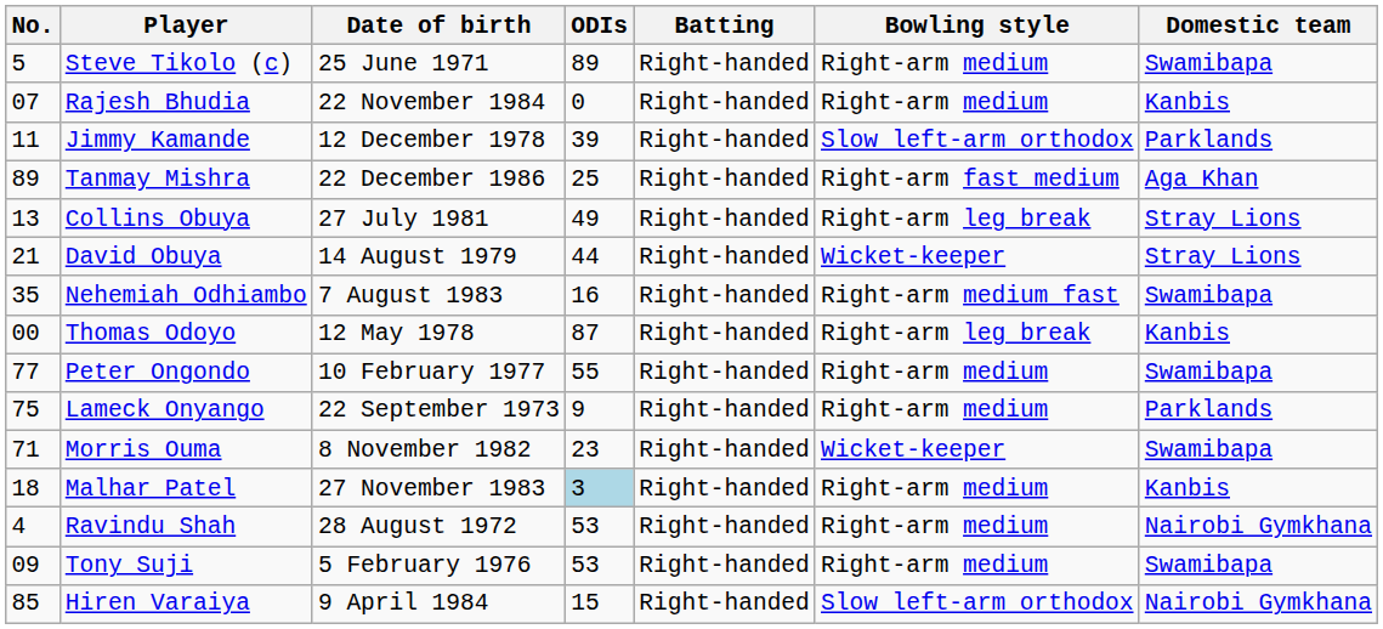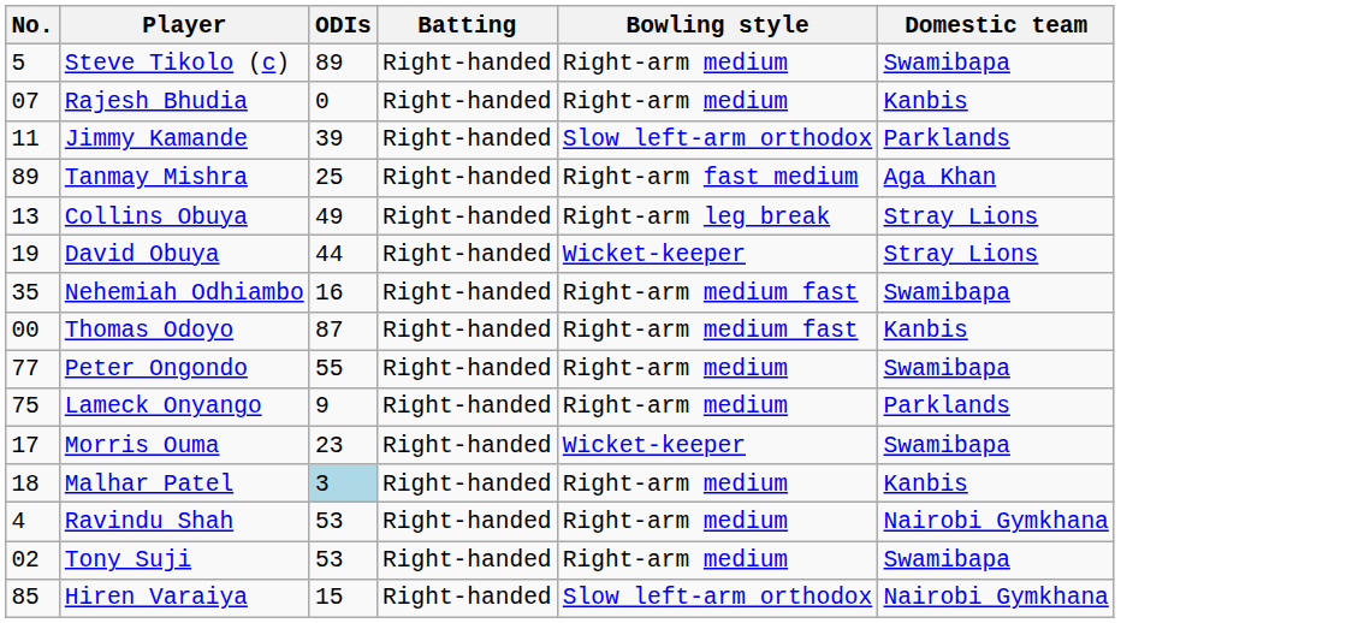 <table class="wikitable">
 <tr>
 <th>No.</th>
 <th>Player</th>
-<th>Date of birth</th>
 <th>ODIs</th>
 <th>Batting</th>
 <th>Bowling style</th>
 <th>Domestic team</th>
 </tr>
 <tr>
 <td>5</td>
 <td><a href='#'>Steve Tikolo</a> (<a href='#'>c</a>)</td>
-<td>25 June 1971</td>
 <td>89</td>
 <td>Right-handed</td>
 <td>Right-arm <a href='#'>medium</a></td>
 <td><a href='#'>Swamibapa</a></td>
 </tr>
 <tr>
 <td>07</td>
 <td><a href='#'>Rajesh Bhudia</a></td>
-<td>22 November 1984</td>
 <td>0</td>
 <td>Right-handed</td>
 <td>Right-arm <a href='#'>medium</a></td>
 <td><a href='#'>Kanbis</a></td>
 </tr>
 <tr>
 <td>11</td>
 <td><a href='#'>Jimmy Kamande</a></td>
-<td>12 December 1978</td>
 <td>39</td>
 <td>Right-handed</td>
 <td><a href='#'>Slow left-arm orthodox</a></td>
 <td><a href='#'>Parklands</a></td>
 </tr>
 <tr>
 <td>89</td>
 <td><a href='#'>Tanmay Mishra</a></td>
-<td>22 December 1986</td>
 <td>25</td>
 <td>Right-handed</td>
 <td>Right-arm <a href='#'>fast medium</a></td>
 <td><a href='#'>Aga Khan</a></td>
 </tr>
 <tr>
 <td>13</td>
 <td><a href='#'>Collins Obuya</a></td>
-<td>27 July 1981</td>
 <td>49</td>
 <td>Right-handed</td>
 <td>Right-arm <a href='#'>leg break</a></td>
 <td><a href='#'>Stray Lions</a></td>
 </tr>
 <tr>
-<td>21</td>
+<td>19</td>
 <td><a href='#'>David Obuya</a></td>
-<td>14 August 1979</td>
 <td>44</td>
 <td>Right-handed</td>
 <td><a href='#'>Wicket-keeper</a></td>
 <td><a href='#'>Stray Lions</a></td>
 </tr>
 <tr>
 <td>35</td>
 <td><a href='#'>Nehemiah Odhiambo</a></td>
-<td>7 August 1983</td>
 <td>16</td>
 <td>Right-handed</td>
 <td>Right-arm <a href='#'>medium fast</a></td>
 <td><a href='#'>Swamibapa</a></td>
 </tr>
 <tr>
 <td>00</td>
 <td><a href='#'>Thomas Odoyo</a></td>
-<td>12 May 1978</td>
 <td>87</td>
 <td>Right-handed</td>
-<td>Right-arm <a href='#'>leg break</a></td>
+<td>Right-arm <a href='#'>medium fast</a></td>
 <td><a href='#'>Kanbis</a></td>
 </tr>
 <tr>
 <td>77</td>
 <td><a href='#'>Peter Ongondo</a></td>
-<td>10 February 1977</td>
 <td>55</td>
 <td>Right-handed</td>
 <td>Right-arm <a href='#'>medium</a></td>
 <td><a href='#'>Swamibapa</a></td>
 </tr>
 <tr>
 <td>75</td>
 <td><a href='#'>Lameck Onyango</a></td>
-<td>22 September 1973</td>
 <td>9</td>
 <td>Right-handed</td>
 <td>Right-arm <a href='#'>medium</a></td>
 <td><a href='#'>Parklands</a></td>
 </tr>
 <tr>
-<td>71</td>
+<td>17</td>
 <td><a href='#'>Morris Ouma</a></td>
-<td>8 November 1982</td>
 <td>23</td>
 <td>Right-handed</td>
 <td><a href='#'>Wicket-keeper</a></td>
 <td><a href='#'>Swamibapa</a></td>
 </tr>
 <tr>
 <td>18</td>
 <td><a href='#'>Malhar Patel</a></td>
-<td>27 November 1983</td>
 <td style="background: lightblue;">3</td>
 <td>Right-handed</td>
 <td>Right-arm <a href='#'>medium</a></td>
 <td><a href='#'>Kanbis</a></td>
 </tr>
 <tr>
 <td>4</td>
 <td><a href='#'>Ravindu Shah</a></td>
-<td>28 August 1972</td>
 <td>53</td>
 <td>Right-handed</td>
 <td>Right-arm <a href='#'>medium</a></td>
 <td><a href='#'>Nairobi Gymkhana</a></td>
 </tr>
 <tr>
-<td>09</td>
+<td>02</td>
 <td><a href='#'>Tony Suji</a></td>
-<td>5 February 1976</td>
 <td>53</td>
 <td>Right-handed</td>
 <td>Right-arm <a href='#'>medium</a></td>
 <td><a href='#'>Swamibapa</a></td>
 </tr>
 <tr>
 <td>85</td>
 <td><a href='#'>Hiren Varaiya</a></td>
-<td>9 April 1984</td>
 <td>15</td>
 <td>Right-handed</td>
 <td><a href='#'>Slow left-arm orthodox</a></td>
 <td><a href='#'>Nairobi Gymkhana</a></td>
 </tr>
 </table>
